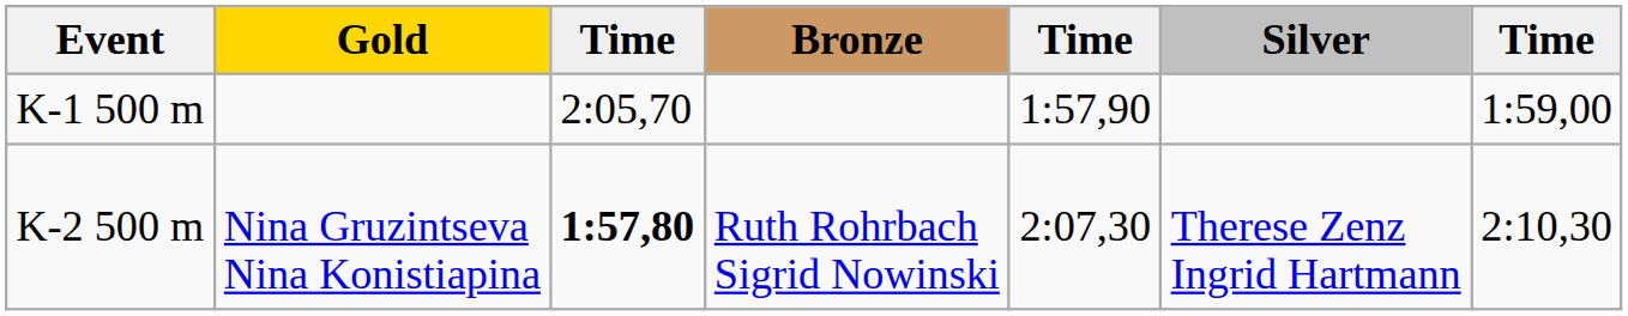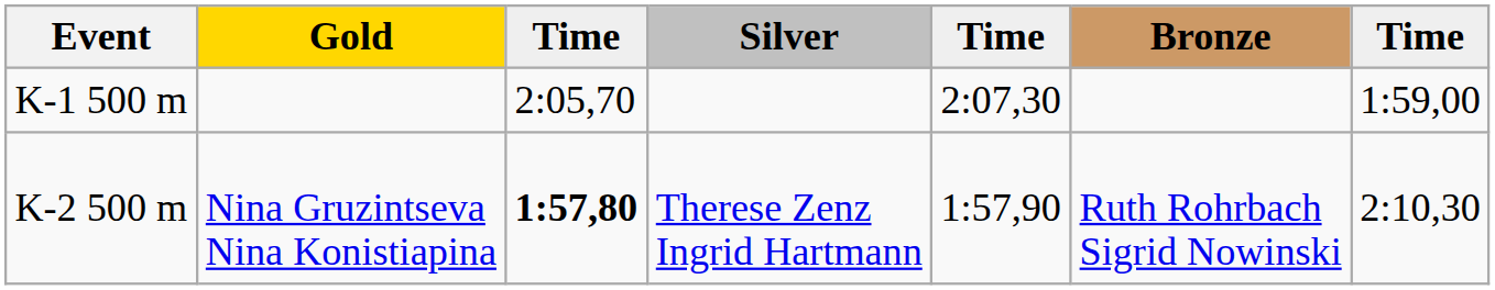 <table class="wikitable">
 <tr>
 <th>Event</th>
 <td align=center bgcolor="gold"><strong>Gold</strong></td>
 <td align=center bgcolor="EFEFEF"><strong>Time</strong></td>
+<td align=center bgcolor="silver"><strong>Silver</strong></td>
+<td align=center bgcolor="EFEFEF"><strong>Time</strong></td>
 <td align=center bgcolor="CC9966"><strong>Bronze</strong></td>
-<td align=center bgcolor="EFEFEF"><strong>Time</strong></td>
-<td align=center bgcolor="silver"><strong>Silver</strong></td>
 <td align=center bgcolor="EFEFEF"><strong>Time</strong></td>
 </tr>
 <tr>
 <td>K-1 500 m</td>
 <td></td>
 <td>2:05,70</td>
 <td></td>
-<td>1:57,90</td>
+<td>2:07,30</td>
 <td></td>
 <td>1:59,00</td>
 </tr>
 <tr>
 <td>K-2 500 m</td>
 <td><br><a href='#'>Nina Gruzintseva</a><br><a href='#'>Nina Konistiapina</a></td>
 <td><strong>1:57,80</strong></td>
+<td><br><a href='#'>Therese Zenz</a><br><a href='#'>Ingrid Hartmann</a></td>
+<td>1:57,90</td>
 <td><br><a href='#'>Ruth Rohrbach</a><br><a href='#'>Sigrid Nowinski</a></td>
-<td>2:07,30</td>
-<td><br><a href='#'>Therese Zenz</a><br><a href='#'>Ingrid Hartmann</a></td>
 <td>2:10,30</td>
 </tr>
 </table>
